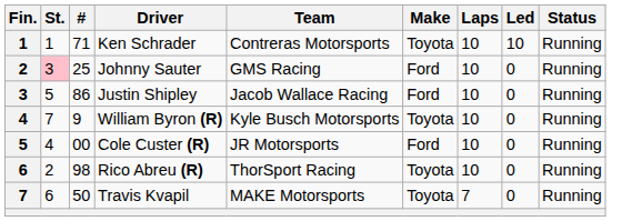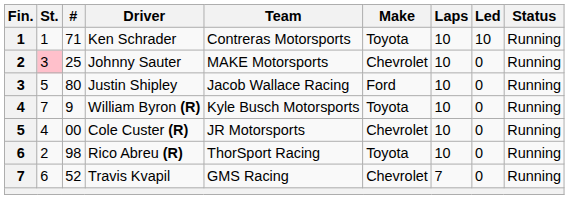 <table class="wikitable" style="font-size:95%">
 <tr>
 <th>Fin.</th>
 <th>St.</th>
 <th>#</th>
 <th>Driver</th>
 <th>Team</th>
 <th>Make</th>
 <th>Laps</th>
 <th>Led</th>
 <th>Status</th>
 </tr>
 <tr>
 <th>1</th>
 <td>1</td>
 <td>71</td>
 <td>Ken Schrader</td>
 <td>Contreras Motorsports</td>
 <td>Toyota</td>
 <td>10</td>
 <td>10</td>
 <td>Running</td>
 </tr>
 <tr>
 <th>2</th>
 <td style="background: pink;">3</td>
 <td>25</td>
 <td>Johnny Sauter</td>
-<td>GMS Racing</td>
-<td>Ford</td>
+<td>MAKE Motorsports</td>
+<td>Chevrolet</td>
 <td>10</td>
 <td>0</td>
 <td>Running</td>
 </tr>
 <tr>
 <th>3</th>
 <td>5</td>
-<td>86</td>
+<td>80</td>
 <td>Justin Shipley</td>
 <td>Jacob Wallace Racing</td>
 <td>Ford</td>
 <td>10</td>
 <td>0</td>
 <td>Running</td>
 </tr>
 <tr>
 <th>4</th>
 <td>7</td>
 <td>9</td>
 <td>William Byron <strong>(R)</strong></td>
 <td>Kyle Busch Motorsports</td>
 <td>Toyota</td>
 <td>10</td>
 <td>0</td>
 <td>Running</td>
 </tr>
 <tr>
 <th>5</th>
 <td>4</td>
 <td>00</td>
 <td>Cole Custer <strong>(R)</strong></td>
 <td>JR Motorsports</td>
-<td>Ford</td>
+<td>Chevrolet</td>
 <td>10</td>
 <td>0</td>
 <td>Running</td>
 </tr>
 <tr>
 <th>6</th>
 <td>2</td>
 <td>98</td>
 <td>Rico Abreu <strong>(R)</strong></td>
 <td>ThorSport Racing</td>
 <td>Toyota</td>
 <td>10</td>
 <td>0</td>
 <td>Running</td>
 </tr>
 <tr>
 <th>7</th>
 <td>6</td>
-<td>50</td>
+<td>52</td>
 <td>Travis Kvapil</td>
-<td>MAKE Motorsports</td>
-<td>Toyota</td>
+<td>GMS Racing</td>
+<td>Chevrolet</td>
 <td>7</td>
 <td>0</td>
 <td>Running</td>
 </tr>
 <tr>
 <th colspan="9"></th>
 </tr>
 </table>
